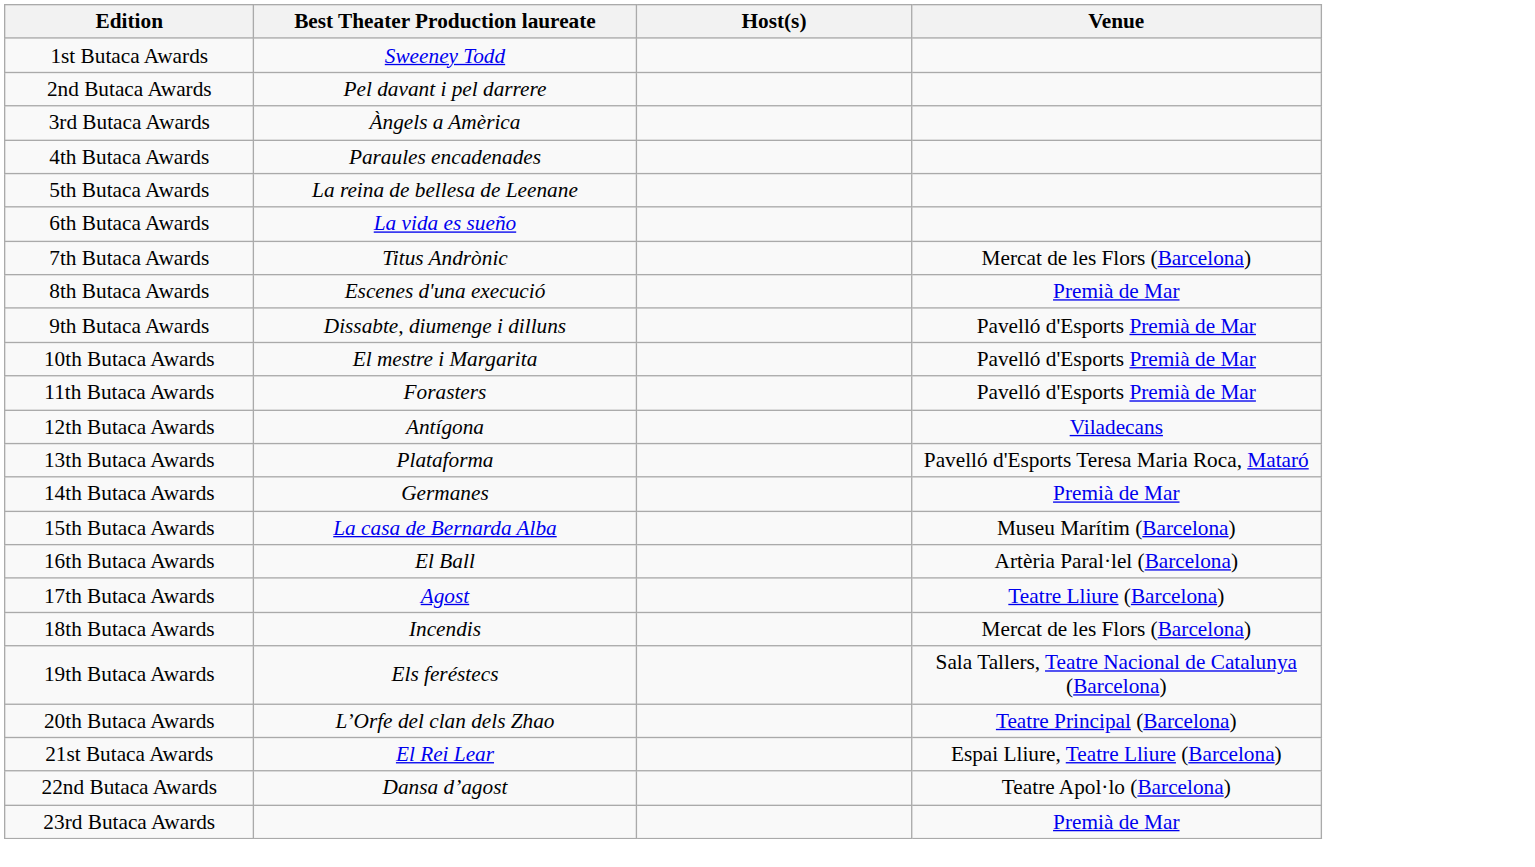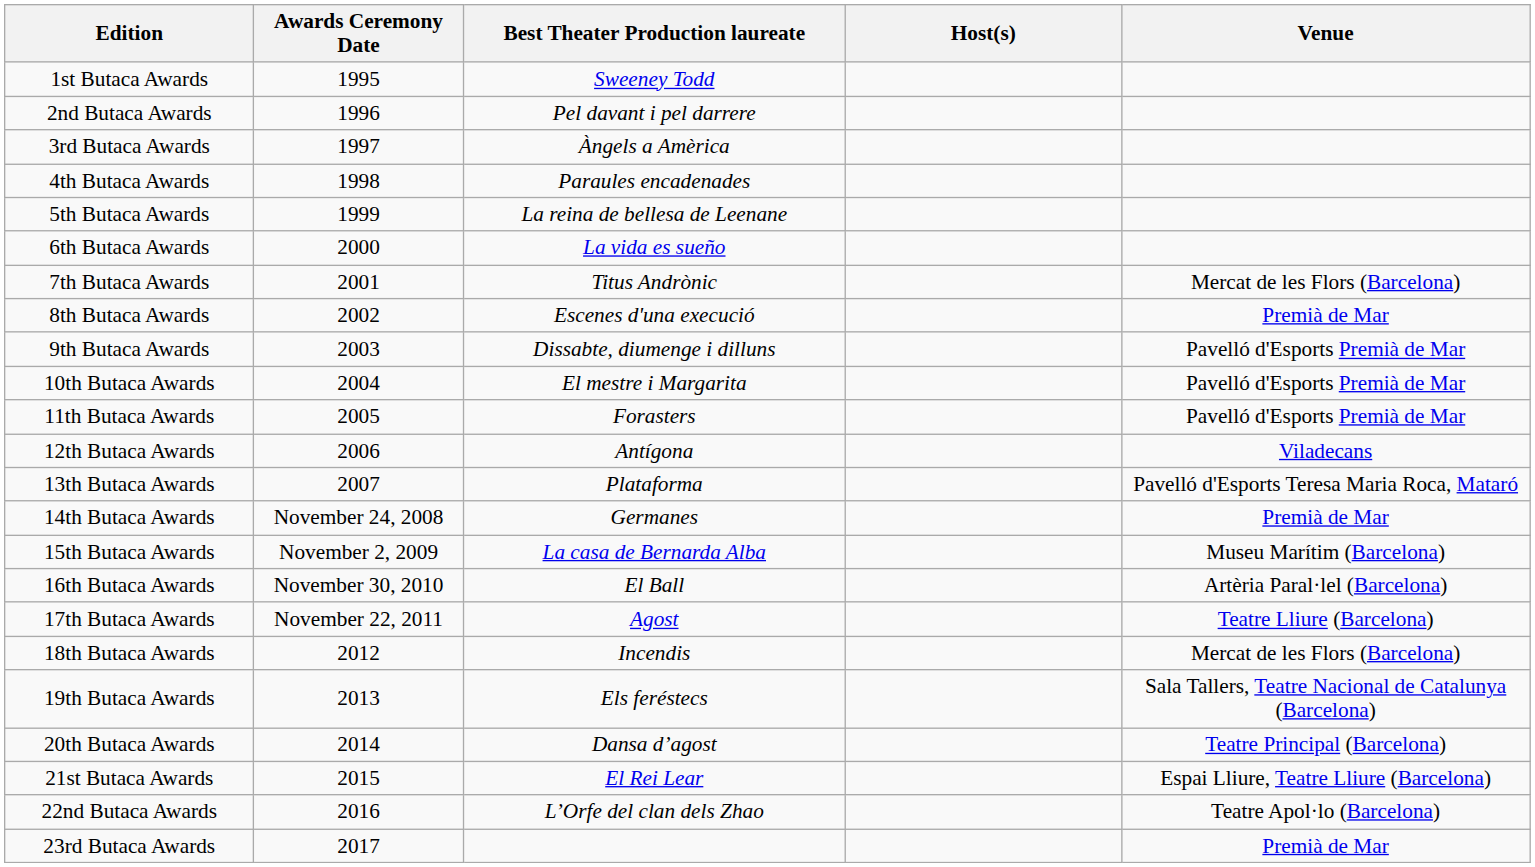 <table class="sortable wikitable" style="text-align: center">
 <tr>
 <th style="width:180px;">Edition</th>
+<th style="width:150px;">Awards Ceremony Date</th>
 <th style="width:280px;">Best Theater Production laureate</th>
 <th style="width:200px;">Host(s)</th>
 <th style="width:300px;">Venue</th>
 </tr>
 <tr>
 <td>1st Butaca Awards</td>
+<td>1995</td>
 <td><em><a href='#'>Sweeney Todd</a></em></td>
 <td></td>
 <td></td>
 </tr>
 <tr>
 <td>2nd Butaca Awards</td>
+<td>1996</td>
 <td><em>Pel davant i pel darrere</em></td>
 <td></td>
 <td></td>
 </tr>
 <tr>
 <td>3rd Butaca Awards</td>
+<td>1997</td>
 <td><em>Àngels a Amèrica</em></td>
 <td></td>
 <td></td>
 </tr>
 <tr>
 <td>4th Butaca Awards</td>
+<td>1998</td>
 <td><em>Paraules encadenades</em></td>
 <td></td>
 <td></td>
 </tr>
 <tr>
 <td>5th Butaca Awards</td>
+<td>1999</td>
 <td><em>La reina de bellesa de Leenane</em></td>
 <td></td>
 <td></td>
 </tr>
 <tr>
 <td>6th Butaca Awards</td>
+<td>2000</td>
 <td><em><a href='#'>La vida es sueño</a></em></td>
 <td></td>
 <td></td>
 </tr>
 <tr>
 <td>7th Butaca Awards</td>
+<td>2001</td>
 <td><em>Titus Andrònic</em> </td>
 <td></td>
 <td>Mercat de les Flors (<a href='#'>Barcelona</a>)</td>
 </tr>
 <tr>
 <td>8th Butaca Awards</td>
+<td>2002</td>
 <td><em>Escenes d'una execució</em> </td>
 <td></td>
 <td><a href='#'>Premià de Mar</a></td>
 </tr>
 <tr>
 <td>9th Butaca Awards</td>
+<td>2003</td>
 <td><em>Dissabte, diumenge i dilluns</em> </td>
 <td></td>
 <td>Pavelló d'Esports <a href='#'>Premià de Mar</a></td>
 </tr>
 <tr>
 <td>10th Butaca Awards</td>
+<td>2004</td>
 <td><em>El mestre i Margarita</em> </td>
 <td></td>
 <td>Pavelló d'Esports <a href='#'>Premià de Mar</a></td>
 </tr>
 <tr>
 <td>11th Butaca Awards</td>
+<td>2005</td>
 <td><em>Forasters</em> </td>
 <td></td>
 <td>Pavelló d'Esports <a href='#'>Premià de Mar</a></td>
 </tr>
 <tr>
 <td>12th Butaca Awards</td>
+<td>2006</td>
 <td><em>Antígona</em> </td>
 <td></td>
 <td><a href='#'>Viladecans</a></td>
 </tr>
 <tr>
 <td>13th Butaca Awards</td>
+<td>2007</td>
 <td><em>Plataforma</em> </td>
 <td></td>
 <td>Pavelló d'Esports Teresa Maria Roca, <a href='#'>Mataró</a></td>
 </tr>
 <tr>
 <td>14th Butaca Awards</td>
+<td>November 24, 2008</td>
 <td><em>Germanes</em> </td>
 <td></td>
 <td><a href='#'>Premià de Mar</a></td>
 </tr>
 <tr>
 <td>15th Butaca Awards</td>
+<td>November 2, 2009</td>
 <td><em><a href='#'>La casa de Bernarda Alba</a></em> </td>
 <td></td>
 <td>Museu Marítim (<a href='#'>Barcelona</a>)</td>
 </tr>
 <tr>
 <td>16th Butaca Awards</td>
+<td>November 30, 2010</td>
 <td><em>El Ball </em></td>
 <td> </td>
 <td>Artèria Paral·lel (<a href='#'>Barcelona</a>)</td>
 </tr>
 <tr>
 <td>17th Butaca Awards</td>
+<td>November 22, 2011</td>
 <td><em><a href='#'>Agost</a></em> </td>
 <td></td>
 <td><a href='#'>Teatre Lliure</a> (<a href='#'>Barcelona</a>)</td>
 </tr>
 <tr>
 <td>18th Butaca Awards</td>
+<td>2012</td>
 <td><em>Incendis</em> </td>
 <td></td>
 <td>Mercat de les Flors (<a href='#'>Barcelona</a>)</td>
 </tr>
 <tr>
 <td>19th Butaca Awards</td>
+<td>2013</td>
 <td><em>Els feréstecs</em> </td>
 <td></td>
 <td>Sala Tallers, <a href='#'>Teatre Nacional de Catalunya</a><br>(<a href='#'>Barcelona</a>)</td>
 </tr>
 <tr>
 <td>20th Butaca Awards</td>
-<td><em>L’Orfe del clan dels Zhao</em> </td>
+<td>2014</td>
+<td><em>Dansa d’agost</em></td>
 <td></td>
 <td><a href='#'>Teatre Principal</a> (<a href='#'>Barcelona</a>)</td>
 </tr>
 <tr>
 <td>21st Butaca Awards</td>
+<td>2015</td>
 <td><em><a href='#'>El Rei Lear</a></em></td>
 <td></td>
 <td>Espai Lliure, <a href='#'>Teatre Lliure</a> (<a href='#'>Barcelona</a>)</td>
 </tr>
 <tr>
 <td>22nd Butaca Awards</td>
-<td><em>Dansa d’agost</em></td>
+<td>2016</td>
+<td><em>L’Orfe del clan dels Zhao</em> </td>
 <td></td>
 <td>Teatre Apol·lo (<a href='#'>Barcelona</a>)</td>
 </tr>
 <tr>
 <td>23rd Butaca Awards</td>
+<td>2017</td>
 <td></td>
 <td></td>
 <td><a href='#'>Premià de Mar</a></td>
 </tr>
 </table>
